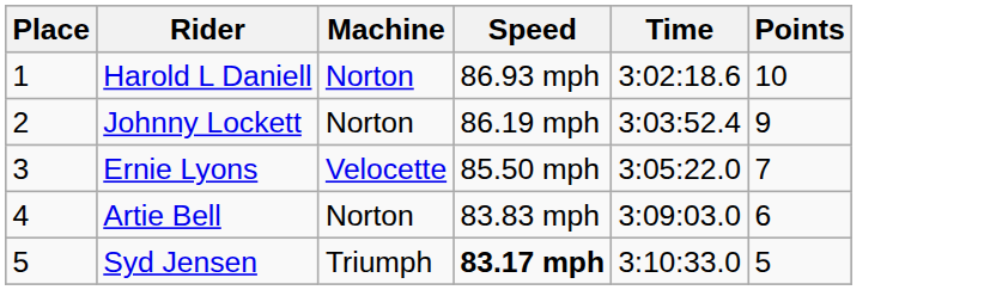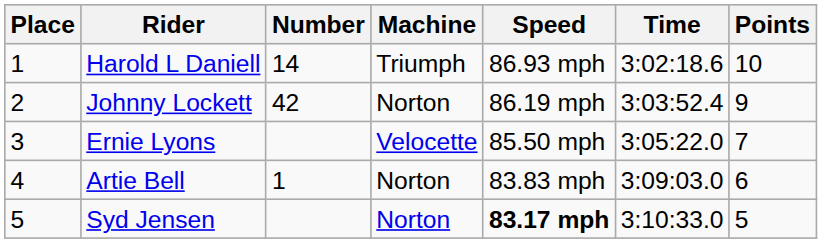 <table class="wikitable" style="font-size: 95%;">
 <tr>
 <th>Place</th>
 <th>Rider</th>
+<th>Number</th>
 <th>Machine</th>
 <th>Speed</th>
 <th>Time</th>
 <th>Points</th>
 </tr>
 <tr>
 <td>1</td>
 <td> <a href='#'>Harold L Daniell</a></td>
-<td><a href='#'>Norton</a></td>
+<td>14</td>
+<td>Triumph</td>
 <td>86.93 mph</td>
 <td>3:02:18.6</td>
 <td>10</td>
 </tr>
 <tr>
 <td>2</td>
 <td> <a href='#'>Johnny Lockett</a></td>
+<td>42</td>
 <td>Norton</td>
 <td>86.19 mph</td>
 <td>3:03:52.4</td>
 <td>9</td>
 </tr>
 <tr>
 <td>3</td>
 <td> <a href='#'>Ernie Lyons</a></td>
+<td></td>
 <td><a href='#'>Velocette</a></td>
 <td>85.50 mph</td>
 <td>3:05:22.0</td>
 <td>7</td>
 </tr>
 <tr>
 <td>4</td>
 <td> <a href='#'>Artie Bell</a></td>
+<td>1</td>
 <td>Norton</td>
 <td>83.83 mph</td>
 <td>3:09:03.0</td>
 <td>6</td>
 </tr>
 <tr>
 <td>5</td>
 <td> <a href='#'>Syd Jensen</a></td>
-<td>Triumph</td>
+<td></td>
+<td><a href='#'>Norton</a></td>
 <td><strong>83.17 mph</strong></td>
 <td>3:10:33.0</td>
 <td>5</td>
 </tr>
 </table>
